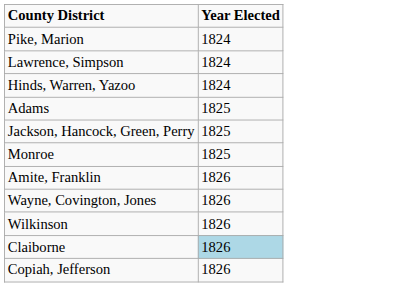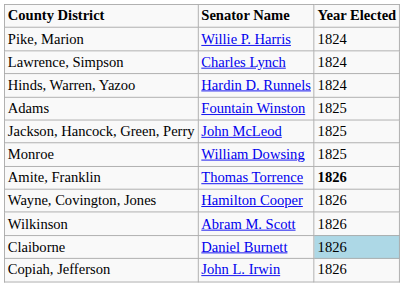 <table class="wikitable">
 <tr>
 <td><strong>County District</strong></td>
+<td><strong>Senator Name</strong></td>
 <td><strong>Year Elected</strong></td>
 </tr>
 <tr>
 <td>Pike, Marion</td>
+<td><a href='#'>Willie P. Harris</a></td>
 <td>1824</td>
 </tr>
 <tr>
 <td>Lawrence, Simpson</td>
+<td><a href='#'>Charles Lynch</a></td>
 <td>1824</td>
 </tr>
 <tr>
 <td>Hinds, Warren, Yazoo</td>
+<td><a href='#'>Hardin D. Runnels</a></td>
 <td>1824</td>
 </tr>
 <tr>
 <td>Adams</td>
+<td><a href='#'>Fountain Winston</a></td>
 <td>1825</td>
 </tr>
 <tr>
 <td>Jackson, Hancock, Green, Perry</td>
+<td><a href='#'>John McLeod</a></td>
 <td>1825</td>
 </tr>
 <tr>
 <td>Monroe</td>
+<td><a href='#'>William Dowsing</a></td>
 <td>1825</td>
 </tr>
 <tr>
 <td>Amite, Franklin</td>
-<td>1826</td>
+<td><a href='#'>Thomas Torrence</a></td>
+<td><strong>1826</strong></td>
 </tr>
 <tr>
 <td>Wayne, Covington, Jones</td>
+<td><a href='#'>Hamilton Cooper</a></td>
 <td>1826</td>
 </tr>
 <tr>
 <td>Wilkinson</td>
+<td><a href='#'>Abram M. Scott</a></td>
 <td>1826</td>
 </tr>
 <tr>
 <td>Claiborne</td>
+<td><a href='#'>Daniel Burnett</a></td>
 <td style="background: lightblue;">1826</td>
 </tr>
 <tr>
 <td>Copiah, Jefferson</td>
+<td><a href='#'>John L. Irwin</a></td>
 <td>1826</td>
 </tr>
 </table>
